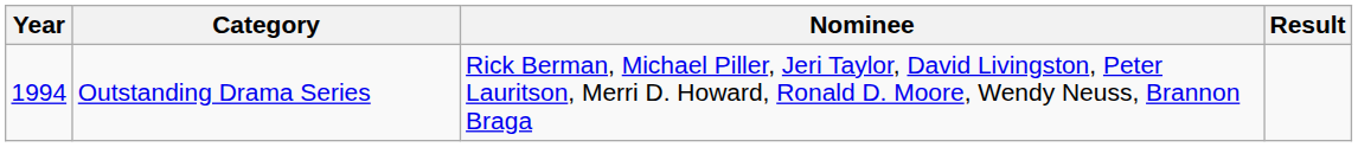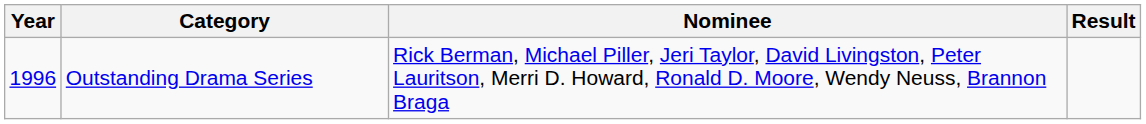 <table class="wikitable plainrowheaders">
 <tr>
 <th scope="col" width="3.5%">Year</th>
 <th scope="col" width="30%">Category</th>
 <th scope="col" width="63%">Nominee</th>
 <th scope="col" width="3.5%">Result</th>
 </tr>
 <tr>
-<td scope="row"><a href='#'>1994</a></td>
+<td scope="row"><a href='#'>1996</a></td>
 <td><a href='#'>Outstanding Drama Series</a></td>
 <td><a href='#'>Rick Berman</a>, <a href='#'>Michael Piller</a>, <a href='#'>Jeri Taylor</a>, <a href='#'>David Livingston</a>, <a href='#'>Peter Lauritson</a>, Merri D. Howard, <a href='#'>Ronald D. Moore</a>, Wendy Neuss, <a href='#'>Brannon Braga</a></td>
 <td></td>
 </tr>
 </table>
